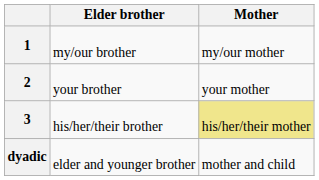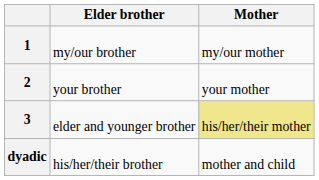 <table class=wikitable>
 <tr>
 <th></th>
 <th>Elder brother</th>
 <th>Mother</th>
 </tr>
 <tr>
 <th>1</th>
 <td><br>my/our brother</td>
 <td><br>my/our mother</td>
 </tr>
 <tr>
 <th>2</th>
 <td><br>your brother</td>
 <td><br>your mother</td>
 </tr>
 <tr>
 <th>3</th>
-<td><br>his/her/their brother</td>
+<td><br>elder and younger brother</td>
 <td style="background: khaki;"><br>his/her/their mother</td>
 </tr>
 <tr>
 <th>dyadic</th>
-<td><br>elder and younger brother</td>
+<td><br>his/her/their brother</td>
 <td><br>mother and child</td>
 </tr>
 </table>
